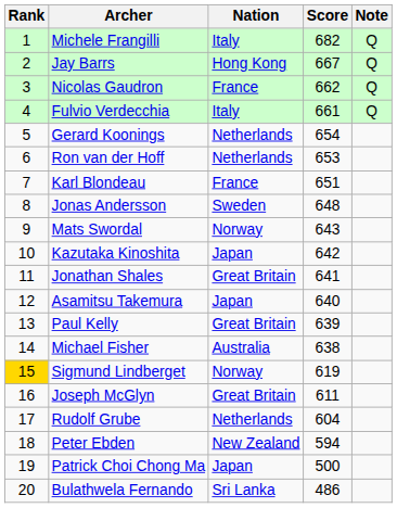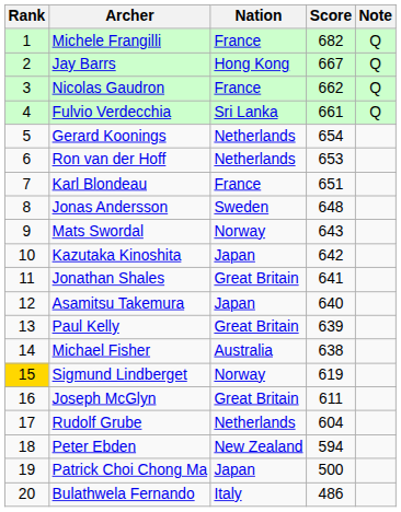 <table class="wikitable sortable" style="text-align:center">
 <tr>
 <th>Rank</th>
 <th>Archer</th>
 <th>Nation</th>
 <th>Score</th>
 <th>Note</th>
 </tr>
 <tr bgcolor=ccffcc>
 <td>1</td>
 <td align=left><a href='#'>Michele Frangilli</a></td>
-<td align=left> <a href='#'>Italy</a></td>
+<td align=left> <a href='#'>France</a></td>
 <td>682</td>
 <td>Q</td>
 </tr>
 <tr bgcolor=ccffcc>
 <td>2</td>
 <td align=left><a href='#'>Jay Barrs</a></td>
 <td align=left> <a href='#'>Hong Kong</a></td>
 <td>667</td>
 <td>Q</td>
 </tr>
 <tr bgcolor=ccffcc>
 <td>3</td>
 <td align=left><a href='#'>Nicolas Gaudron</a></td>
 <td align=left> <a href='#'>France</a></td>
 <td>662</td>
 <td>Q</td>
 </tr>
 <tr bgcolor=ccffcc>
 <td>4</td>
 <td align=left><a href='#'>Fulvio Verdecchia</a></td>
-<td align=left> <a href='#'>Italy</a></td>
+<td align=left> <a href='#'>Sri Lanka</a></td>
 <td>661</td>
 <td>Q</td>
 </tr>
 <tr>
 <td>5</td>
 <td align=left><a href='#'>Gerard Koonings</a></td>
 <td align=left> <a href='#'>Netherlands</a></td>
 <td>654</td>
 <td></td>
 </tr>
 <tr>
 <td>6</td>
 <td align=left><a href='#'>Ron van der Hoff</a></td>
 <td align=left> <a href='#'>Netherlands</a></td>
 <td>653</td>
 <td></td>
 </tr>
 <tr>
 <td>7</td>
 <td align=left><a href='#'>Karl Blondeau</a></td>
 <td align=left> <a href='#'>France</a></td>
 <td>651</td>
 <td></td>
 </tr>
 <tr>
 <td>8</td>
 <td align=left><a href='#'>Jonas Andersson</a></td>
 <td align=left> <a href='#'>Sweden</a></td>
 <td>648</td>
 <td></td>
 </tr>
 <tr>
 <td>9</td>
 <td align=left><a href='#'>Mats Swordal</a></td>
 <td align=left> <a href='#'>Norway</a></td>
 <td>643</td>
 <td></td>
 </tr>
 <tr>
 <td>10</td>
 <td align=left><a href='#'>Kazutaka Kinoshita</a></td>
 <td align=left> <a href='#'>Japan</a></td>
 <td>642</td>
 <td></td>
 </tr>
 <tr>
 <td>11</td>
 <td align=left><a href='#'>Jonathan Shales</a></td>
 <td align=left> <a href='#'>Great Britain</a></td>
 <td>641</td>
 <td></td>
 </tr>
 <tr>
 <td>12</td>
 <td align=left><a href='#'>Asamitsu Takemura</a></td>
 <td align=left> <a href='#'>Japan</a></td>
 <td>640</td>
 <td></td>
 </tr>
 <tr>
 <td>13</td>
 <td align=left><a href='#'>Paul Kelly</a></td>
 <td align=left> <a href='#'>Great Britain</a></td>
 <td>639</td>
 <td></td>
 </tr>
 <tr>
 <td>14</td>
 <td align=left><a href='#'>Michael Fisher</a></td>
 <td align=left> <a href='#'>Australia</a></td>
 <td>638</td>
 <td></td>
 </tr>
 <tr>
 <td style="background: gold;">15</td>
 <td align=left><a href='#'>Sigmund Lindberget</a></td>
 <td align=left> <a href='#'>Norway</a></td>
 <td>619</td>
 <td></td>
 </tr>
 <tr>
 <td>16</td>
 <td align=left><a href='#'>Joseph McGlyn</a></td>
 <td align=left> <a href='#'>Great Britain</a></td>
 <td>611</td>
 <td></td>
 </tr>
 <tr>
 <td>17</td>
 <td align=left><a href='#'>Rudolf Grube</a></td>
 <td align=left> <a href='#'>Netherlands</a></td>
 <td>604</td>
 <td></td>
 </tr>
 <tr>
 <td>18</td>
 <td align=left><a href='#'>Peter Ebden</a></td>
 <td align=left> <a href='#'>New Zealand</a></td>
 <td>594</td>
 <td></td>
 </tr>
 <tr>
 <td>19</td>
 <td align=left><a href='#'>Patrick Choi Chong Ma</a></td>
 <td align=left> <a href='#'>Japan</a></td>
 <td>500</td>
 <td></td>
 </tr>
 <tr>
 <td>20</td>
 <td align=left><a href='#'>Bulathwela Fernando</a></td>
-<td align=left> <a href='#'>Sri Lanka</a></td>
+<td align=left> <a href='#'>Italy</a></td>
 <td>486</td>
 <td></td>
 </tr>
 </table>
